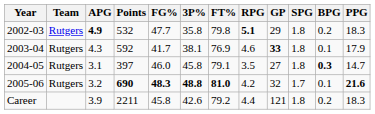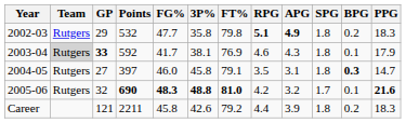 <table class="wikitable">
 <tr>
 <th>Year</th>
 <th>Team</th>
-<th>APG</th>
+<th>GP</th>
 <th>Points</th>
 <th>FG%</th>
 <th>3P%</th>
 <th>FT%</th>
 <th>RPG</th>
-<th>GP</th>
+<th>APG</th>
 <th>SPG</th>
 <th>BPG</th>
 <th>PPG</th>
 </tr>
 <tr>
 <td>2002-03</td>
 <td><a href='#'>Rutgers</a></td>
-<td><strong>4.9</strong></td>
+<td>29</td>
 <td>532</td>
 <td>47.7</td>
 <td>35.8</td>
 <td>79.8</td>
 <td><strong>5.1</strong></td>
-<td>29</td>
+<td><strong>4.9</strong></td>
 <td>1.8</td>
 <td>0.2</td>
 <td>18.3</td>
 </tr>
 <tr>
 <td>2003-04</td>
-<td>Rutgers</td>
-<td>4.3</td>
+<td style="background: lightgrey;">Rutgers</td>
+<td><strong>33</strong></td>
 <td>592</td>
 <td>41.7</td>
 <td>38.1</td>
 <td>76.9</td>
 <td>4.6</td>
-<td><strong>33</strong></td>
+<td>4.3</td>
 <td>1.8</td>
 <td>0.1</td>
 <td>17.9</td>
 </tr>
 <tr>
 <td>2004-05</td>
 <td>Rutgers</td>
-<td>3.1</td>
+<td>27</td>
 <td>397</td>
 <td>46.0</td>
 <td>45.8</td>
 <td>79.1</td>
 <td>3.5</td>
-<td>27</td>
+<td>3.1</td>
 <td>1.8</td>
 <td><strong>0.3</strong></td>
 <td>14.7</td>
 </tr>
 <tr>
 <td>2005-06</td>
 <td>Rutgers</td>
-<td>3.2</td>
+<td>32</td>
 <td><strong>690</strong></td>
 <td><strong>48.3</strong></td>
 <td><strong>48.8</strong></td>
 <td><strong>81.0</strong></td>
 <td>4.2</td>
-<td>32</td>
+<td>3.2</td>
 <td>1.7</td>
 <td>0.1</td>
 <td><strong>21.6</strong></td>
 </tr>
 <tr>
 <td>Career</td>
 <td></td>
-<td>3.9</td>
+<td>121</td>
 <td>2211</td>
 <td>45.8</td>
 <td>42.6</td>
 <td>79.2</td>
 <td>4.4</td>
-<td>121</td>
+<td>3.9</td>
 <td>1.8</td>
 <td>0.2</td>
 <td>18.3</td>
 </tr>
 </table>
